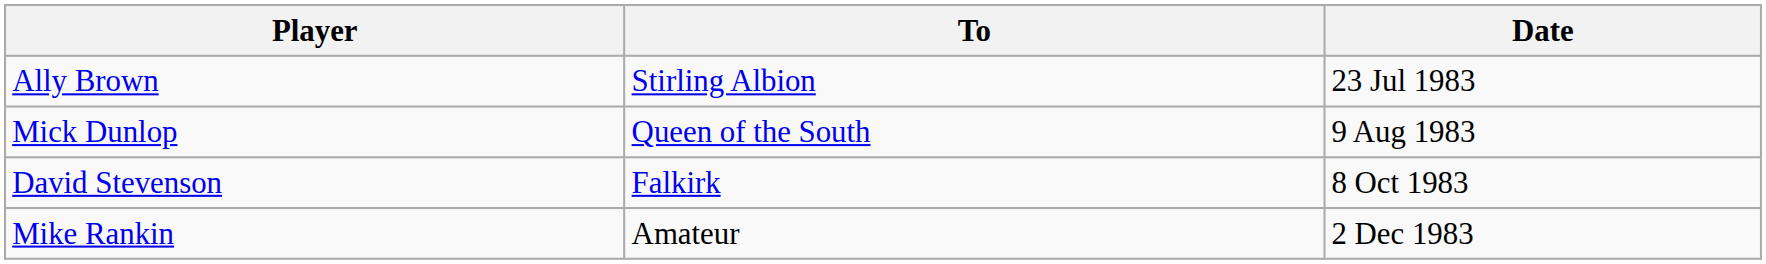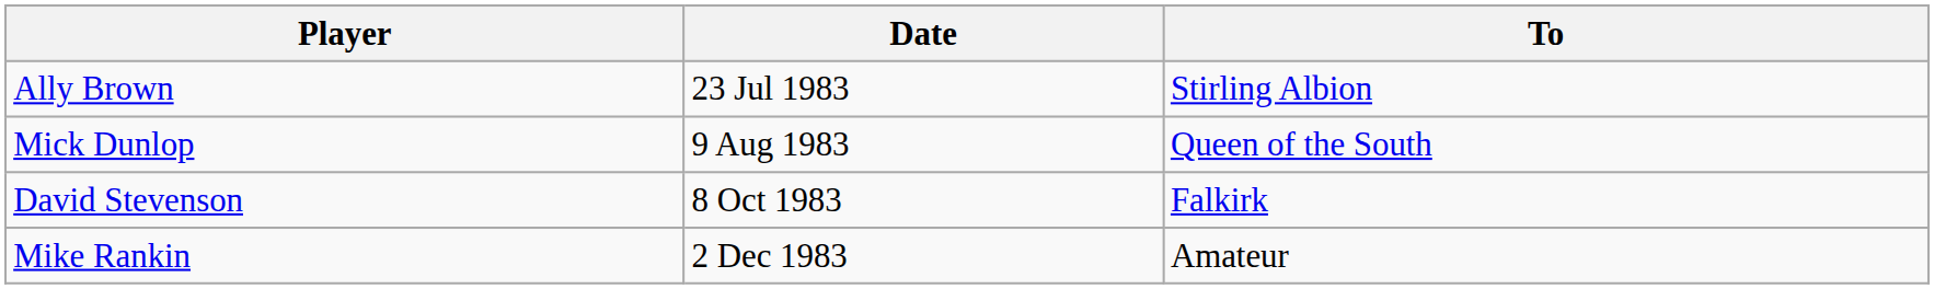 <table class="wikitable" style="text-align:center; font-size:95%;width:98%; text-align:left">
 <tr>
 <th>Player</th>
+<th>Date</th>
 <th>To</th>
-<th>Date</th>
 </tr>
 <tr>
 <td> <a href='#'>Ally Brown</a></td>
+<td>23 Jul 1983</td>
 <td> <a href='#'>Stirling Albion</a></td>
-<td>23 Jul 1983</td>
 </tr>
 <tr>
 <td> <a href='#'>Mick Dunlop</a></td>
+<td>9 Aug 1983</td>
 <td> <a href='#'>Queen of the South</a></td>
-<td>9 Aug 1983</td>
 </tr>
 <tr>
 <td> <a href='#'>David Stevenson</a></td>
+<td>8 Oct 1983</td>
 <td> <a href='#'>Falkirk</a></td>
-<td>8 Oct 1983</td>
 </tr>
 <tr>
 <td> <a href='#'>Mike Rankin</a></td>
+<td>2 Dec 1983</td>
 <td> Amateur</td>
-<td>2 Dec 1983</td>
 </tr>
 </table>
